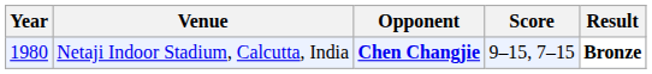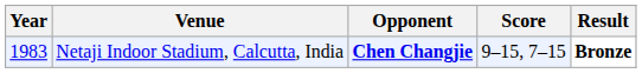 <table class="sortable wikitable" style="font-size: 90%;">
 <tr>
 <th>Year</th>
 <th>Venue</th>
 <th>Opponent</th>
 <th>Score</th>
 <th>Result</th>
 </tr>
 <tr style="background:#ECF2FF">
-<td align="center"><a href='#'>1980</a></td>
+<td align="center"><a href='#'>1983</a></td>
 <td align="left"><a href='#'>Netaji Indoor Stadium</a>, <a href='#'>Calcutta</a>, India</td>
 <td align="left"><strong> <a href='#'>Chen Changjie</a></strong></td>
 <td align="left">9–15, 7–15</td>
 <td style="text-align:left; background:white"> <strong>Bronze</strong></td>
 </tr>
 </table>
